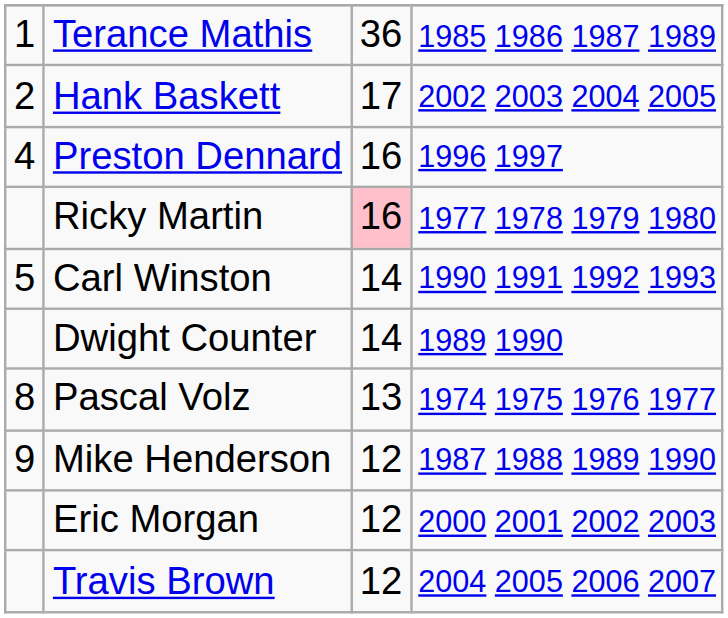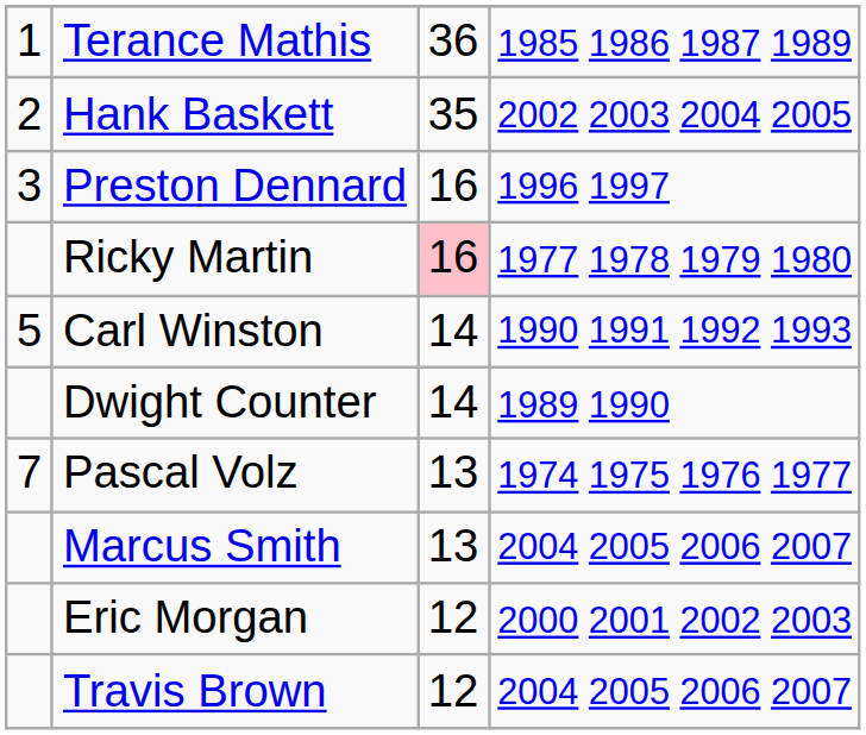 <table class="wikitable">
 <tr>
 </tr>
 <tr>
 <td>1</td>
 <td><a href='#'>Terance Mathis</a></td>
 <td>36</td>
 <td style="font-size:80%;"><a href='#'>1985</a> <a href='#'>1986</a> <a href='#'>1987</a> <a href='#'>1989</a></td>
 </tr>
 <tr>
 <td>2</td>
 <td><a href='#'>Hank Baskett</a></td>
-<td>17</td>
+<td>35</td>
 <td style="font-size:80%;"><a href='#'>2002</a> <a href='#'>2003</a> <a href='#'>2004</a> <a href='#'>2005</a></td>
 </tr>
 <tr>
-<td>4</td>
+<td>3</td>
 <td><a href='#'>Preston Dennard</a></td>
 <td>16</td>
 <td style="font-size:80%;"><a href='#'>1996</a> <a href='#'>1997</a></td>
 </tr>
 <tr>
 <td></td>
 <td>Ricky Martin</td>
 <td style="background: pink;">16</td>
 <td style="font-size:80%;"><a href='#'>1977</a> <a href='#'>1978</a> <a href='#'>1979</a> <a href='#'>1980</a></td>
 </tr>
 <tr>
 <td>5</td>
 <td>Carl Winston</td>
 <td>14</td>
 <td style="font-size:80%;"><a href='#'>1990</a> <a href='#'>1991</a> <a href='#'>1992</a> <a href='#'>1993</a></td>
 </tr>
 <tr>
 <td></td>
 <td>Dwight Counter</td>
 <td>14</td>
 <td style="font-size:80%;"><a href='#'>1989</a> <a href='#'>1990</a></td>
 </tr>
 <tr>
-<td>8</td>
+<td>7</td>
 <td>Pascal Volz</td>
 <td>13</td>
 <td style="font-size:80%;"><a href='#'>1974</a> <a href='#'>1975</a> <a href='#'>1976</a> <a href='#'>1977</a></td>
 </tr>
 <tr>
-<td>9</td>
-<td>Mike Henderson</td>
-<td>12</td>
-<td style="font-size:80%;"><a href='#'>1987</a> <a href='#'>1988</a> <a href='#'>1989</a> <a href='#'>1990</a></td>
+<td></td>
+<td><a href='#'>Marcus Smith</a></td>
+<td>13</td>
+<td style="font-size:80%;"><a href='#'>2004</a> <a href='#'>2005</a> <a href='#'>2006</a> <a href='#'>2007</a></td>
 </tr>
 <tr>
 <td></td>
 <td>Eric Morgan</td>
 <td>12</td>
 <td style="font-size:80%;"><a href='#'>2000</a> <a href='#'>2001</a> <a href='#'>2002</a> <a href='#'>2003</a></td>
 </tr>
 <tr>
 <td></td>
 <td><a href='#'>Travis Brown</a></td>
 <td>12</td>
 <td style="font-size:80%;"><a href='#'>2004</a> <a href='#'>2005</a> <a href='#'>2006</a> <a href='#'>2007</a></td>
 </tr>
 </table>
